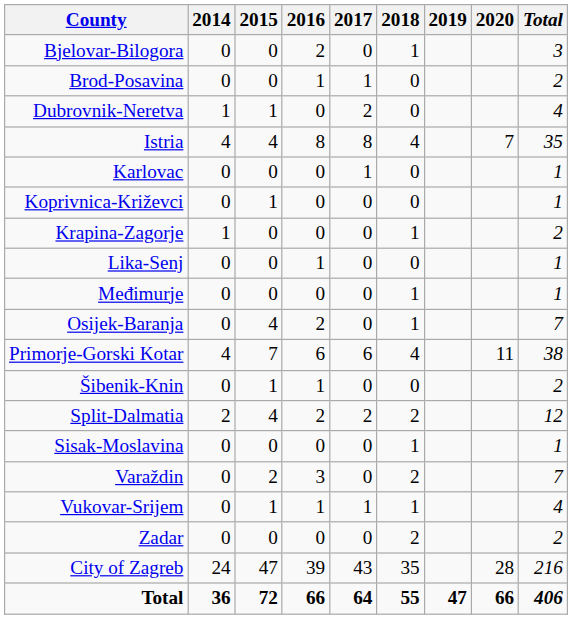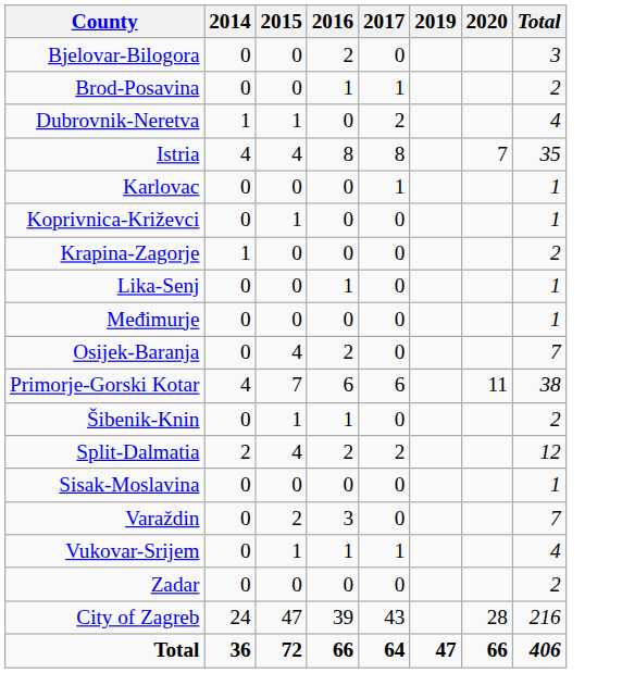 <table class="wikitable" style="text-align:right">
 <tr>
 <th><a href='#'>County</a></th>
 <th>2014</th>
 <th>2015</th>
 <th>2016</th>
 <th>2017</th>
-<th>2018</th>
 <th>2019</th>
 <th>2020</th>
 <th><em>Total</em></th>
 </tr>
 <tr>
 <td><a href='#'>Bjelovar-Bilogora</a></td>
 <td>0</td>
 <td>0</td>
 <td>2</td>
 <td>0</td>
-<td>1</td>
 <td></td>
 <td></td>
 <td><em>3</em></td>
 </tr>
 <tr>
 <td><a href='#'>Brod-Posavina</a></td>
 <td>0</td>
 <td>0</td>
 <td>1</td>
 <td>1</td>
-<td>0</td>
 <td></td>
 <td></td>
 <td><em>2</em></td>
 </tr>
 <tr>
 <td><a href='#'>Dubrovnik-Neretva</a></td>
 <td>1</td>
 <td>1</td>
 <td>0</td>
 <td>2</td>
-<td>0</td>
 <td></td>
 <td></td>
 <td><em>4</em></td>
 </tr>
 <tr>
 <td><a href='#'>Istria</a></td>
 <td>4</td>
 <td>4</td>
 <td>8</td>
 <td>8</td>
-<td>4</td>
 <td></td>
 <td>7</td>
 <td><em>35</em></td>
 </tr>
 <tr>
 <td><a href='#'>Karlovac</a></td>
 <td>0</td>
 <td>0</td>
 <td>0</td>
 <td>1</td>
-<td>0</td>
 <td></td>
 <td></td>
 <td><em>1</em></td>
 </tr>
 <tr>
 <td><a href='#'>Koprivnica-Križevci</a></td>
 <td>0</td>
 <td>1</td>
-<td>0</td>
 <td>0</td>
 <td>0</td>
 <td></td>
 <td></td>
 <td><em>1</em></td>
 </tr>
 <tr>
 <td><a href='#'>Krapina-Zagorje</a></td>
 <td>1</td>
 <td>0</td>
 <td>0</td>
 <td>0</td>
-<td>1</td>
 <td></td>
 <td></td>
 <td><em>2</em></td>
 </tr>
 <tr>
 <td><a href='#'>Lika-Senj</a></td>
 <td>0</td>
 <td>0</td>
 <td>1</td>
-<td>0</td>
 <td>0</td>
 <td></td>
 <td></td>
 <td><em>1</em></td>
 </tr>
 <tr>
 <td><a href='#'>Međimurje</a></td>
 <td>0</td>
 <td>0</td>
 <td>0</td>
 <td>0</td>
-<td>1</td>
 <td></td>
 <td></td>
 <td><em>1</em></td>
 </tr>
 <tr>
 <td><a href='#'>Osijek-Baranja</a></td>
 <td>0</td>
 <td>4</td>
 <td>2</td>
 <td>0</td>
-<td>1</td>
 <td></td>
 <td></td>
 <td><em>7</em></td>
 </tr>
 <tr>
 <td><a href='#'>Primorje-Gorski Kotar</a></td>
 <td>4</td>
 <td>7</td>
 <td>6</td>
 <td>6</td>
-<td>4</td>
 <td></td>
 <td>11</td>
 <td><em>38</em></td>
 </tr>
 <tr>
 <td><a href='#'>Šibenik-Knin</a></td>
 <td>0</td>
 <td>1</td>
 <td>1</td>
 <td>0</td>
-<td>0</td>
 <td></td>
 <td></td>
 <td><em>2</em></td>
 </tr>
 <tr>
 <td><a href='#'>Split-Dalmatia</a></td>
 <td>2</td>
 <td>4</td>
-<td>2</td>
 <td>2</td>
 <td>2</td>
 <td></td>
 <td></td>
 <td><em>12</em></td>
 </tr>
 <tr>
 <td><a href='#'>Sisak-Moslavina</a></td>
 <td>0</td>
 <td>0</td>
 <td>0</td>
 <td>0</td>
-<td>1</td>
 <td></td>
 <td></td>
 <td><em>1</em></td>
 </tr>
 <tr>
 <td><a href='#'>Varaždin</a></td>
 <td>0</td>
 <td>2</td>
 <td>3</td>
 <td>0</td>
-<td>2</td>
 <td></td>
 <td></td>
 <td><em>7</em></td>
 </tr>
 <tr>
 <td><a href='#'>Vukovar-Srijem</a></td>
 <td>0</td>
-<td>1</td>
 <td>1</td>
 <td>1</td>
 <td>1</td>
 <td></td>
 <td></td>
 <td><em>4</em></td>
 </tr>
 <tr>
 <td><a href='#'>Zadar</a></td>
 <td>0</td>
 <td>0</td>
 <td>0</td>
 <td>0</td>
-<td>2</td>
 <td></td>
 <td></td>
 <td><em>2</em></td>
 </tr>
 <tr>
 <td><a href='#'>City of Zagreb</a></td>
 <td>24</td>
 <td>47</td>
 <td>39</td>
 <td>43</td>
-<td>35</td>
 <td></td>
 <td>28</td>
 <td><em>216</em></td>
 </tr>
 <tr>
 <td><strong>Total</strong></td>
 <td><strong>36</strong></td>
 <td><strong>72</strong></td>
 <td><strong>66</strong></td>
 <td><strong>64</strong></td>
-<td><strong>55</strong></td>
 <td><strong>47</strong></td>
 <td><strong>66</strong></td>
 <td><strong><em>406</em></strong></td>
 </tr>
 </table>
